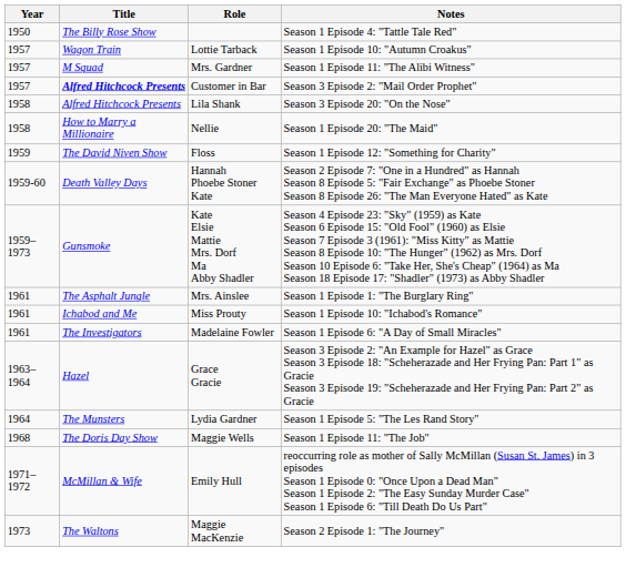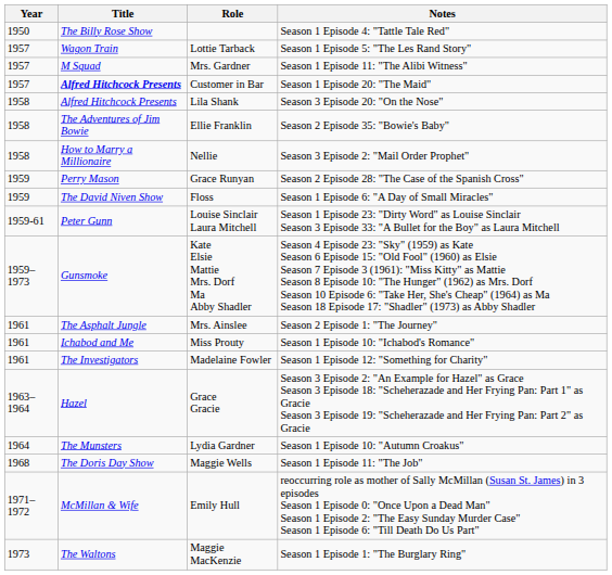 <table class="wikitable">
 <tr>
 <th>Year</th>
 <th>Title</th>
 <th>Role</th>
 <th>Notes</th>
 </tr>
 <tr>
 <td>1950</td>
 <td><em><a href='#'>The Billy Rose Show</a></em></td>
 <td></td>
 <td>Season 1 Episode 4: "Tattle Tale Red"</td>
 </tr>
 <tr>
 <td>1957</td>
 <td><em><a href='#'>Wagon Train</a></em></td>
 <td>Lottie Tarback</td>
-<td>Season 1 Episode 10: "Autumn Croakus"</td>
+<td>Season 1 Episode 5: "The Les Rand Story"</td>
 </tr>
 <tr>
 <td>1957</td>
 <td><em><a href='#'>M Squad</a></em></td>
 <td>Mrs. Gardner</td>
 <td>Season 1 Episode 11: "The Alibi Witness"</td>
 </tr>
 <tr>
 <td>1957</td>
 <td><strong><em><a href='#'>Alfred Hitchcock Presents</a></em></strong></td>
 <td>Customer in Bar</td>
-<td>Season 3 Episode 2: "Mail Order Prophet"</td>
+<td>Season 1 Episode 20: "The Maid"</td>
 </tr>
 <tr>
 <td>1958</td>
 <td><em><a href='#'>Alfred Hitchcock Presents</a></em></td>
 <td>Lila Shank</td>
 <td>Season 3 Episode 20: "On the Nose"</td>
 </tr>
 <tr>
 <td>1958</td>
+<td><em><a href='#'>The Adventures of Jim Bowie</a></em></td>
+<td>Ellie Franklin</td>
+<td>Season 2 Episode 35: "Bowie's Baby"</td>
+</tr>
+<tr>
+<td>1958</td>
 <td><em><a href='#'>How to Marry a Millionaire</a></em></td>
 <td>Nellie</td>
-<td>Season 1 Episode 20: "The Maid"</td>
+<td>Season 3 Episode 2: "Mail Order Prophet"</td>
+</tr>
+<tr>
+<td>1959</td>
+<td><em><a href='#'>Perry Mason</a></em></td>
+<td>Grace Runyan</td>
+<td>Season 2 Episode 28: "The Case of the Spanish Cross"</td>
 </tr>
 <tr>
 <td>1959</td>
 <td><em><a href='#'>The David Niven Show</a></em></td>
 <td>Floss</td>
-<td>Season 1 Episode 12: "Something for Charity"</td>
+<td>Season 1 Episode 6: "A Day of Small Miracles"</td>
 </tr>
 <tr>
-<td>1959-60</td>
-<td><em><a href='#'>Death Valley Days</a></em></td>
-<td>Hannah<br>Phoebe Stoner<br>Kate</td>
-<td>Season 2 Episode 7: "One in a Hundred" as Hannah<br>Season 8 Episode 5: "Fair Exchange" as Phoebe Stoner<br>Season 8 Episode 26: "The Man Everyone Hated" as Kate</td>
+<td>1959-61</td>
+<td><em><a href='#'>Peter Gunn</a></em></td>
+<td>Louise Sinclair<br>Laura Mitchell</td>
+<td>Season 1 Episode 23: "Dirty Word" as Louise Sinclair<br>Season 3 Episode 33: "A Bullet for the Boy" as Laura Mitchell</td>
 </tr>
 <tr>
 <td>1959–1973</td>
 <td><em><a href='#'>Gunsmoke</a></em></td>
 <td>Kate<br>Elsie<br>Mattie<br>Mrs. Dorf<br>Ma<br>Abby Shadler</td>
 <td>Season 4 Episode 23: "Sky" (1959) as Kate<br>Season 6 Episode 15: "Old Fool" (1960) as Elsie<br>Season 7 Episode 3 (1961): "Miss Kitty" as Mattie<br>Season 8 Episode 10: "The Hunger" (1962) as Mrs. Dorf<br>Season 10 Episode 6: "Take Her, She's Cheap" (1964) as Ma<br>Season 18 Episode 17: "Shadler" (1973) as Abby Shadler</td>
 </tr>
 <tr>
 <td>1961</td>
 <td><em><a href='#'>The Asphalt Jungle</a></em></td>
 <td>Mrs. Ainslee</td>
-<td>Season 1 Episode 1: "The Burglary Ring"</td>
+<td>Season 2 Episode 1: "The Journey"</td>
 </tr>
 <tr>
 <td>1961</td>
 <td><em><a href='#'>Ichabod and Me</a></em></td>
 <td>Miss Prouty</td>
 <td>Season 1 Episode 10: "Ichabod's Romance"</td>
 </tr>
 <tr>
 <td>1961</td>
 <td><em><a href='#'>The Investigators</a></em></td>
 <td>Madelaine Fowler</td>
-<td>Season 1 Episode 6: "A Day of Small Miracles"</td>
+<td>Season 1 Episode 12: "Something for Charity"</td>
 </tr>
 <tr>
 <td>1963–1964</td>
 <td><em><a href='#'>Hazel</a></em></td>
 <td>Grace<br>Gracie</td>
 <td>Season 3 Episode 2: "An Example for Hazel" as Grace<br>Season 3 Episode 18: "Scheherazade and Her Frying Pan: Part 1" as Gracie<br>Season 3 Episode 19: "Scheherazade and Her Frying Pan: Part 2" as Gracie</td>
 </tr>
 <tr>
 <td>1964</td>
 <td><em><a href='#'>The Munsters</a></em></td>
 <td>Lydia Gardner</td>
-<td>Season 1 Episode 5: "The Les Rand Story"</td>
+<td>Season 1 Episode 10: "Autumn Croakus"</td>
 </tr>
 <tr>
 <td>1968</td>
 <td><em><a href='#'>The Doris Day Show</a></em></td>
 <td>Maggie Wells</td>
 <td>Season 1 Episode 11: "The Job"</td>
 </tr>
 <tr>
 <td>1971–1972</td>
 <td><em><a href='#'>McMillan & Wife</a></em></td>
 <td>Emily Hull</td>
 <td>reoccurring role as mother of Sally McMillan (<a href='#'>Susan St. James</a>) in 3 episodes<br>Season 1 Episode 0: "Once Upon a Dead Man"<br>Season 1 Episode 2: "The Easy Sunday Murder Case"<br>Season 1 Episode 6: "Till Death Do Us Part"</td>
 </tr>
 <tr>
 <td>1973</td>
 <td><em><a href='#'>The Waltons</a></em></td>
 <td>Maggie MacKenzie</td>
-<td>Season 2 Episode 1: "The Journey"</td>
+<td>Season 1 Episode 1: "The Burglary Ring"</td>
 </tr>
 </table>
